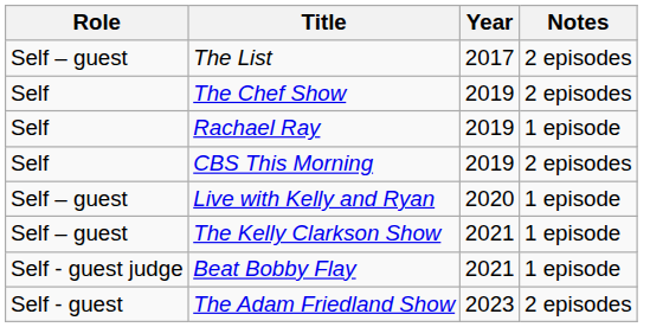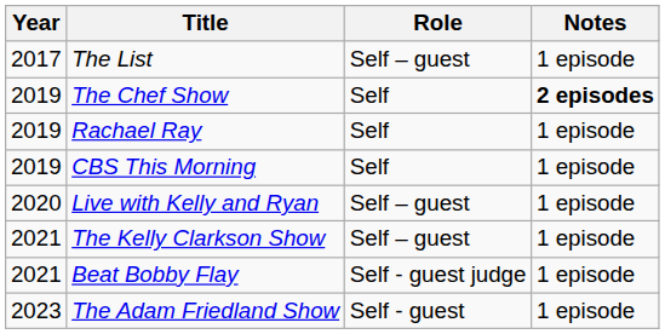 <table class="wikitable sortable plainrowheaders">
 <tr>
+<th>Year</th>
+<th>Title</th>
 <th>Role</th>
-<th>Title</th>
-<th>Year</th>
 <th class="unsortable">Notes</th>
 </tr>
 <tr>
+<td>2017</td>
+<td><em>The List</em></td>
 <td>Self – guest</td>
-<td><em>The List</em></td>
-<td>2017</td>
-<td>2 episodes</td>
-</tr>
-<tr>
-<td>Self</td>
-<td><em><a href='#'>The Chef Show</a></em></td>
-<td>2019</td>
-<td>2 episodes</td>
-</tr>
-<tr>
-<td>Self</td>
-<td><em><a href='#'>Rachael Ray</a></em></td>
-<td>2019</td>
 <td>1 episode</td>
 </tr>
 <tr>
+<td>2019</td>
+<td><em><a href='#'>The Chef Show</a></em></td>
 <td>Self</td>
-<td><em> <a href='#'>CBS This Morning</a></em></td>
-<td>2019</td>
-<td>2 episodes</td>
+<td><strong>2 episodes</strong></td>
 </tr>
 <tr>
-<td>Self – guest</td>
-<td><em><a href='#'>Live with Kelly and Ryan</a></em></td>
-<td>2020</td>
+<td>2019</td>
+<td><em><a href='#'>Rachael Ray</a></em></td>
+<td>Self</td>
 <td>1 episode</td>
 </tr>
 <tr>
-<td>Self – guest</td>
-<td><em> <a href='#'>The Kelly Clarkson Show</a></em></td>
-<td>2021</td>
+<td>2019</td>
+<td><em> <a href='#'>CBS This Morning</a></em></td>
+<td>Self</td>
 <td>1 episode</td>
 </tr>
 <tr>
-<td>Self - guest judge</td>
-<td><em><a href='#'>Beat Bobby Flay</a></em></td>
-<td>2021</td>
+<td>2020</td>
+<td><em><a href='#'>Live with Kelly and Ryan</a></em></td>
+<td>Self – guest</td>
 <td>1 episode</td>
 </tr>
 <tr>
+<td>2021</td>
+<td><em> <a href='#'>The Kelly Clarkson Show</a></em></td>
+<td>Self – guest</td>
+<td>1 episode</td>
+</tr>
+<tr>
+<td>2021</td>
+<td><em><a href='#'>Beat Bobby Flay</a></em></td>
+<td>Self - guest judge</td>
+<td>1 episode</td>
+</tr>
+<tr>
+<td>2023</td>
+<td><em><a href='#'>The Adam Friedland Show</a></em></td>
 <td>Self - guest</td>
-<td><em><a href='#'>The Adam Friedland Show</a></em></td>
-<td>2023</td>
-<td>2 episodes</td>
+<td>1 episode</td>
 </tr>
 </table>
